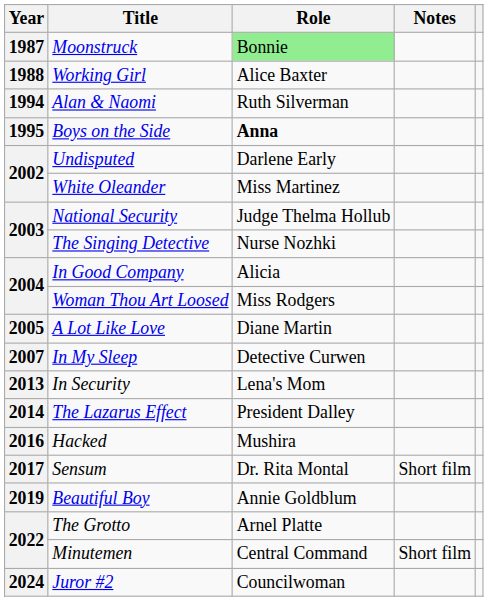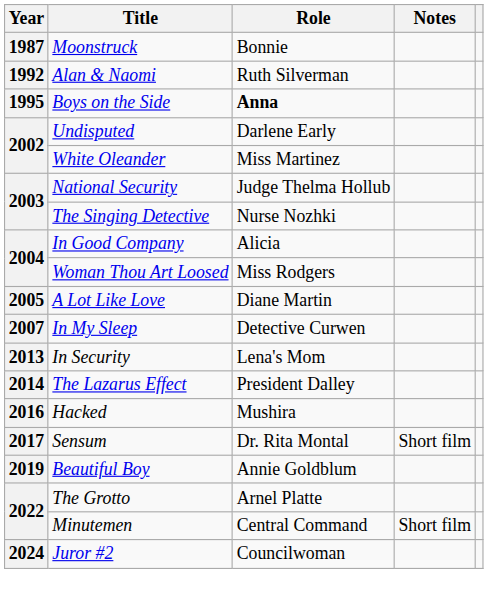 <table class="wikitable plainrowheaders sortable">
 <tr>
 <th scope="col">Year</th>
 <th scope="col">Title</th>
 <th scope="col">Role</th>
 <th scope="col" class="unsortable">Notes</th>
 <th scope="col" class="unsortable"></th>
 </tr>
 <tr>
 <th scope="row">1987</th>
 <td><em><a href='#'>Moonstruck</a></em></td>
-<td style="background: lightgreen;">Bonnie</td>
+<td>Bonnie</td>
 <td></td>
 <td></td>
 </tr>
 <tr>
-<th scope="row">1988</th>
-<td><em><a href='#'>Working Girl</a></em></td>
-<td>Alice Baxter</td>
-<td></td>
-<td></td>
-</tr>
-<tr>
-<th scope="row">1994</th>
+<th scope="row">1992</th>
 <td><em><a href='#'>Alan & Naomi</a></em></td>
 <td>Ruth Silverman</td>
 <td></td>
 <td></td>
 </tr>
 <tr>
 <th scope="row">1995</th>
 <td><em><a href='#'>Boys on the Side</a></em></td>
 <td><strong>Anna</strong></td>
 <td></td>
 <td></td>
 </tr>
 <tr>
 <th scope="row" rowspan=2>2002</th>
 <td><em><a href='#'>Undisputed</a></em></td>
 <td>Darlene Early</td>
 <td></td>
 <td></td>
 </tr>
 <tr>
 <td><em><a href='#'>White Oleander</a></em></td>
 <td>Miss Martinez</td>
 <td></td>
 <td></td>
 </tr>
 <tr>
 <th scope="row" rowspan=2>2003</th>
 <td><em><a href='#'>National Security</a></em></td>
 <td>Judge Thelma Hollub</td>
 <td></td>
 <td></td>
 </tr>
 <tr>
 <td><em><a href='#'>The Singing Detective</a></em></td>
 <td>Nurse Nozhki</td>
 <td></td>
 <td></td>
 </tr>
 <tr>
 <th scope="row" rowspan=2>2004</th>
 <td><em><a href='#'>In Good Company</a></em></td>
 <td>Alicia</td>
 <td></td>
 <td></td>
 </tr>
 <tr>
 <td><em><a href='#'>Woman Thou Art Loosed</a></em></td>
 <td>Miss Rodgers</td>
 <td></td>
 <td></td>
 </tr>
 <tr>
 <th scope="row">2005</th>
 <td><em><a href='#'>A Lot Like Love</a></em></td>
 <td>Diane Martin</td>
 <td></td>
 <td></td>
 </tr>
 <tr>
 <th scope="row">2007</th>
 <td><em><a href='#'>In My Sleep</a></em></td>
 <td>Detective Curwen</td>
 <td></td>
 <td></td>
 </tr>
 <tr>
 <th scope="row">2013</th>
 <td><em>In Security</em></td>
 <td>Lena's Mom</td>
 <td></td>
 <td></td>
 </tr>
 <tr>
 <th scope="row">2014</th>
 <td><em><a href='#'>The Lazarus Effect</a></em></td>
 <td>President Dalley</td>
 <td></td>
 <td></td>
 </tr>
 <tr>
 <th scope="row">2016</th>
 <td><em>Hacked</em></td>
 <td>Mushira</td>
 <td></td>
 <td></td>
 </tr>
 <tr>
 <th scope="row">2017</th>
 <td><em>Sensum</em></td>
 <td>Dr. Rita Montal</td>
 <td>Short film</td>
 <td></td>
 </tr>
 <tr>
 <th scope="row">2019</th>
 <td><em><a href='#'>Beautiful Boy</a></em></td>
 <td>Annie Goldblum</td>
 <td></td>
 <td></td>
 </tr>
 <tr>
 <th scope="row" rowspan=2>2022</th>
 <td><em>The Grotto</em></td>
 <td>Arnel Platte</td>
 <td></td>
 <td></td>
 </tr>
 <tr>
 <td><em>Minutemen</em></td>
 <td>Central Command</td>
 <td>Short film</td>
 <td></td>
 </tr>
 <tr>
 <th scope="row">2024</th>
 <td><em><a href='#'>Juror #2</a></em></td>
 <td>Councilwoman</td>
 <td></td>
 <td></td>
 </tr>
 </table>
